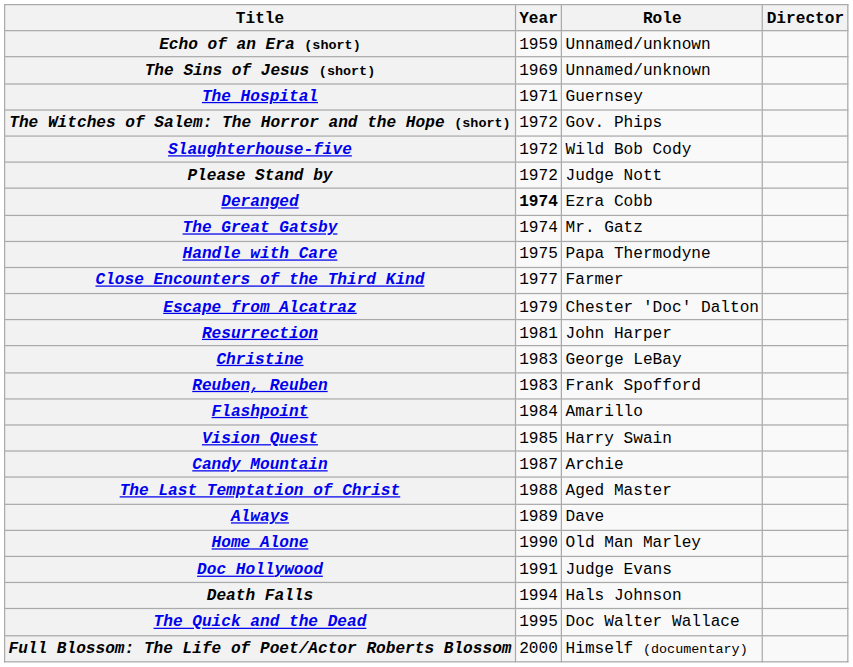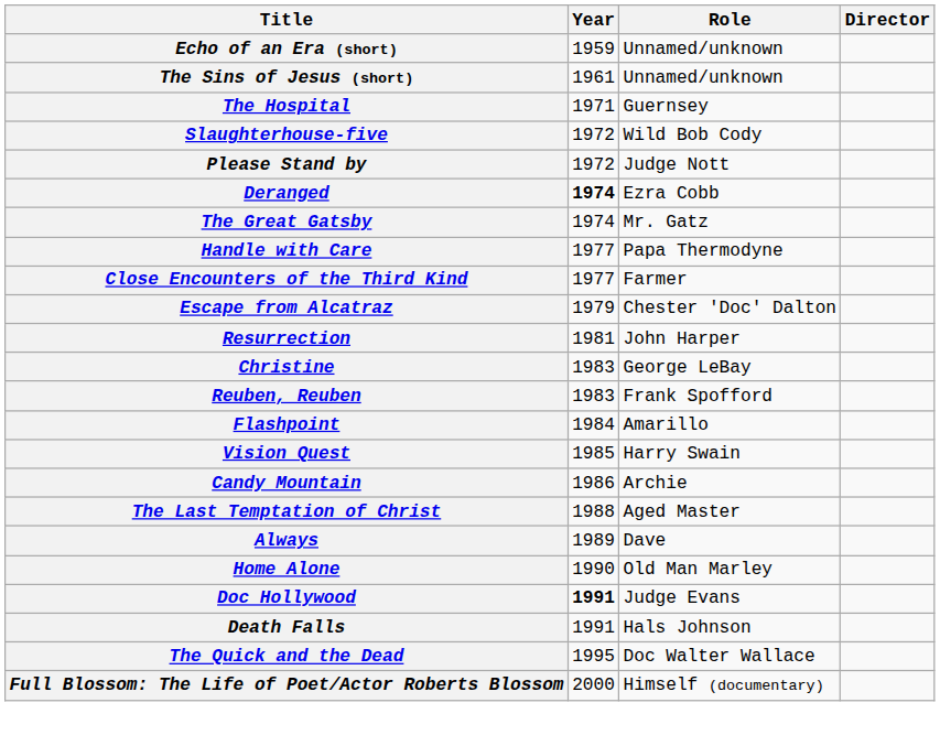 <table class="wikitable plainrowheaders sortable">
 <tr>
 <th scope="col">Title</th>
 <th scope="col">Year</th>
 <th scope="col">Role</th>
 <th scope="col">Director</th>
 </tr>
 <tr>
 <th scope="row"><em>Echo of an Era</em> <small>(short)</small></th>
 <td>1959</td>
 <td>Unnamed/unknown</td>
 <td></td>
 </tr>
 <tr>
 <th scope="row"><em>The Sins of Jesus</em> <small>(short)</small></th>
-<td>1969</td>
+<td>1961</td>
 <td>Unnamed/unknown</td>
 <td></td>
 </tr>
 <tr>
 <th scope="row"><em><a href='#'>The Hospital</a></em></th>
 <td>1971</td>
 <td>Guernsey</td>
-<td></td>
-</tr>
-<tr>
-<th scope="row"><em>The Witches of Salem: The Horror and the Hope</em> <small>(short)</small></th>
-<td>1972</td>
-<td>Gov. Phips</td>
 <td></td>
 </tr>
 <tr>
 <th scope="row"><em><a href='#'>Slaughterhouse-five</a></em></th>
 <td>1972</td>
 <td>Wild Bob Cody</td>
 <td></td>
 </tr>
 <tr>
 <th scope="row"><em>Please Stand by</em></th>
 <td>1972</td>
 <td>Judge Nott</td>
 <td></td>
 </tr>
 <tr>
 <th scope="row"><em><a href='#'>Deranged</a></em></th>
 <td><strong>1974</strong></td>
 <td>Ezra Cobb</td>
 <td></td>
 </tr>
 <tr>
 <th scope="row"><em><a href='#'>The Great Gatsby</a></em></th>
 <td>1974</td>
 <td>Mr. Gatz</td>
 <td></td>
 </tr>
 <tr>
 <th scope="row"><em><a href='#'>Handle with Care</a></em></th>
-<td>1975</td>
+<td>1977</td>
 <td>Papa Thermodyne</td>
 <td></td>
 </tr>
 <tr>
 <th scope="row"><em><a href='#'>Close Encounters of the Third Kind</a></em></th>
 <td>1977</td>
 <td>Farmer</td>
 <td></td>
 </tr>
 <tr>
 <th scope="row"><em><a href='#'>Escape from Alcatraz</a></em></th>
 <td>1979</td>
 <td>Chester 'Doc' Dalton</td>
 <td></td>
 </tr>
 <tr>
 <th scope="row"><em><a href='#'>Resurrection</a></em></th>
 <td>1981</td>
 <td>John Harper</td>
 <td></td>
 </tr>
 <tr>
 <th scope="row"><em><a href='#'>Christine</a></em></th>
 <td>1983</td>
 <td>George LeBay</td>
 <td></td>
 </tr>
 <tr>
 <th scope="row"><em><a href='#'>Reuben, Reuben</a></em></th>
 <td>1983</td>
 <td>Frank Spofford</td>
 <td></td>
 </tr>
 <tr>
 <th scope="row"><em><a href='#'>Flashpoint</a></em></th>
 <td>1984</td>
 <td>Amarillo</td>
 <td></td>
 </tr>
 <tr>
 <th scope="row"><em><a href='#'>Vision Quest</a></em></th>
 <td>1985</td>
 <td>Harry Swain</td>
 <td></td>
 </tr>
 <tr>
 <th scope="row"><em><a href='#'>Candy Mountain</a></em></th>
-<td>1987</td>
+<td>1986</td>
 <td>Archie</td>
 <td></td>
 </tr>
 <tr>
 <th scope="row"><em><a href='#'>The Last Temptation of Christ</a></em></th>
 <td>1988</td>
 <td>Aged Master</td>
 <td></td>
 </tr>
 <tr>
 <th scope="row"><em><a href='#'>Always</a></em></th>
 <td>1989</td>
 <td>Dave</td>
 <td></td>
 </tr>
 <tr>
 <th scope="row"><em><a href='#'>Home Alone</a></em></th>
 <td>1990</td>
 <td>Old Man Marley</td>
 <td></td>
 </tr>
 <tr>
 <th scope="row"><em><a href='#'>Doc Hollywood</a></em></th>
-<td>1991</td>
+<td><strong>1991</strong></td>
 <td>Judge Evans</td>
 <td></td>
 </tr>
 <tr>
 <th scope="row"><em>Death Falls</em></th>
-<td>1994</td>
+<td>1991</td>
 <td>Hals Johnson</td>
 <td></td>
 </tr>
 <tr>
 <th scope="row"><em><a href='#'>The Quick and the Dead</a></em></th>
 <td>1995</td>
 <td>Doc Walter Wallace</td>
 <td></td>
 </tr>
 <tr>
 <th scope="row"><em>Full Blossom: The Life of Poet/Actor Roberts Blossom</em></th>
 <td>2000</td>
 <td>Himself <small>(documentary)</small></td>
 <td></td>
 </tr>
 </table>
